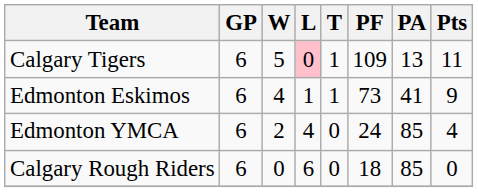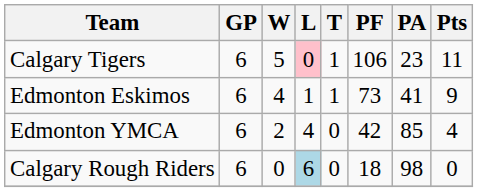 <table class="wikitable">
 <tr>
 <th>Team</th>
 <th>GP</th>
 <th>W</th>
 <th>L</th>
 <th>T</th>
 <th>PF</th>
 <th>PA</th>
 <th>Pts</th>
 </tr>
 <tr align="center">
 <td align="left">Calgary Tigers</td>
 <td>6</td>
 <td>5</td>
 <td style="background: pink;">0</td>
 <td>1</td>
-<td>109</td>
-<td>13</td>
+<td>106</td>
+<td>23</td>
 <td>11</td>
 </tr>
 <tr align="center">
 <td align="left">Edmonton Eskimos</td>
 <td>6</td>
 <td>4</td>
 <td>1</td>
 <td>1</td>
 <td>73</td>
 <td>41</td>
 <td>9</td>
 </tr>
 <tr align="center">
 <td align="left">Edmonton YMCA</td>
 <td>6</td>
 <td>2</td>
 <td>4</td>
 <td>0</td>
-<td>24</td>
+<td>42</td>
 <td>85</td>
 <td>4</td>
 </tr>
 <tr align="center">
 <td align="left">Calgary Rough Riders</td>
 <td>6</td>
 <td>0</td>
-<td>6</td>
+<td style="background: lightblue;">6</td>
 <td>0</td>
 <td>18</td>
-<td>85</td>
+<td>98</td>
 <td>0</td>
 </tr>
 <tr align="center">
 </tr>
 </table>
